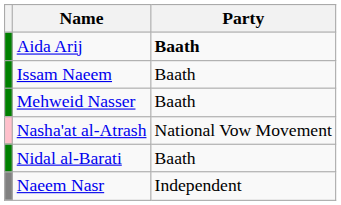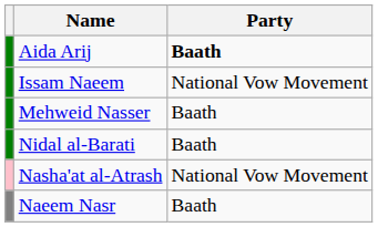 <table class="wikitable sortable">
 <tr>
 <th></th>
 <th>Name</th>
 <th>Party</th>
 </tr>
 <tr>
 <td bgcolor="green"></td>
 <td><a href='#'>Aida Arij</a></td>
 <td><strong>Baath</strong></td>
 </tr>
 <tr>
 <td bgcolor="green"></td>
 <td><a href='#'>Issam Naeem</a></td>
+<td>National Vow Movement</td>
+</tr>
+<tr>
+<td bgcolor="green"></td>
+<td><a href='#'>Mehweid Nasser</a></td>
 <td>Baath</td>
 </tr>
 <tr>
 <td bgcolor="green"></td>
-<td><a href='#'>Mehweid Nasser</a></td>
+<td><a href='#'>Nidal al-Barati</a></td>
 <td>Baath</td>
 </tr>
 <tr>
 <td bgcolor="pink"></td>
 <td><a href='#'>Nasha'at al-Atrash</a></td>
 <td>National Vow Movement</td>
 </tr>
 <tr>
-<td bgcolor="green"></td>
-<td><a href='#'>Nidal al-Barati</a></td>
+<td bgcolor="grey"></td>
+<td><a href='#'>Naeem Nasr</a></td>
 <td>Baath</td>
 </tr>
-<tr>
-<td bgcolor="grey"></td>
-<td><a href='#'>Naeem Nasr</a></td>
-<td>Independent</td>
-</tr>
 </table>
